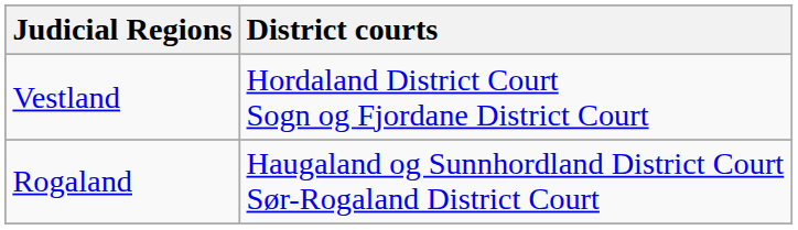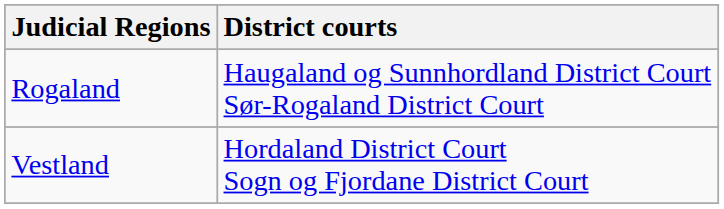 <table class="wikitable sortable">
 <tr>
 <th style="text-align:left">Judicial Regions <small></small></th>
 <th style="text-align:left">District courts <small></small></th>
 </tr>
 <tr>
+<td><a href='#'>Rogaland</a></td>
+<td><a href='#'>Haugaland og Sunnhordland  District Court</a><br><a href='#'>Sør-Rogaland District Court</a></td>
+</tr>
+<tr>
 <td><a href='#'>Vestland</a></td>
 <td><a href='#'>Hordaland District Court</a><br><a href='#'>Sogn og Fjordane District Court</a></td>
 </tr>
-<tr>
-<td><a href='#'>Rogaland</a></td>
-<td><a href='#'>Haugaland og Sunnhordland  District Court</a><br><a href='#'>Sør-Rogaland District Court</a></td>
-</tr>
 </table>
